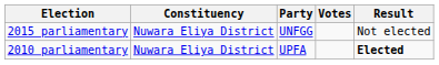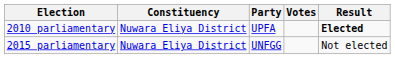 <table class="wikitable" style="text-align:left;">
 <tr>
 <th scope=col>Election</th>
 <th scope=col>Constituency</th>
 <th scope=col>Party</th>
 <th scope=col>Votes</th>
 <th scope=col>Result</th>
 </tr>
 <tr>
+<td><a href='#'>2010 parliamentary</a></td>
+<td><a href='#'>Nuwara Eliya District</a></td>
+<td><a href='#'>UPFA</a></td>
+<td align=right></td>
+<td><strong>Elected</strong></td>
+</tr>
+<tr>
 <td><a href='#'>2015 parliamentary</a></td>
 <td><a href='#'>Nuwara Eliya District</a></td>
 <td><a href='#'>UNFGG</a></td>
 <td align=right></td>
 <td>Not elected</td>
 </tr>
-<tr>
-<td><a href='#'>2010 parliamentary</a></td>
-<td><a href='#'>Nuwara Eliya District</a></td>
-<td><a href='#'>UPFA</a></td>
-<td align=right></td>
-<td><strong>Elected</strong></td>
-</tr>
 </table>
